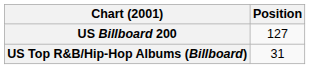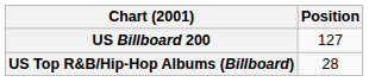 <table class="wikitable sortable plainrowheaders">
 <tr>
 <th scope="col">Chart (2001)</th>
 <th scope="col">Position</th>
 </tr>
 <tr>
 <th scope="row">US <em>Billboard</em> 200</th>
 <td style="text-align:center;">127</td>
 </tr>
 <tr>
 <th scope="row">US Top R&B/Hip-Hop Albums (<em>Billboard</em>)</th>
-<td style="text-align:center;">31</td>
+<td style="text-align:center;">28</td>
 </tr>
 </table>
